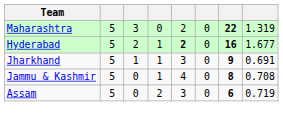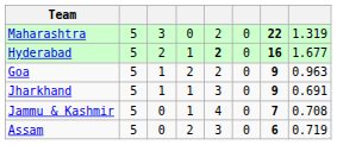 <table class="wikitable" style="text-align:center">
 <tr>
 <th style="width:120px">Team</th>
 <th style="width:25px"></th>
 <th style="width:25px"></th>
 <th style="width:25px"></th>
 <th style="width:25px"></th>
 <th style="width:25px"></th>
 <th style="width:25px"></th>
 <th style="width:40px;"></th>
 </tr>
 <tr style="background:#cfc;">
 <td style="text-align:left"><a href='#'>Maharashtra</a></td>
 <td>5</td>
 <td>3</td>
 <td>0</td>
 <td>2</td>
 <td>0</td>
 <td><strong>22</strong></td>
 <td>1.319</td>
 </tr>
 <tr style="background:#cfc;">
 <td style="text-align:left"><a href='#'>Hyderabad</a></td>
 <td>5</td>
 <td>2</td>
 <td>1</td>
 <td><strong>2</strong></td>
 <td>0</td>
 <td><strong>16</strong></td>
 <td>1.677</td>
 </tr>
 <tr>
+<td style="text-align:left"><a href='#'>Goa</a></td>
+<td>5</td>
+<td>1</td>
+<td>2</td>
+<td>2</td>
+<td>0</td>
+<td><strong>9</strong></td>
+<td>0.963</td>
+</tr>
+<tr>
 <td style="text-align:left"><a href='#'>Jharkhand</a></td>
 <td>5</td>
 <td>1</td>
 <td>1</td>
 <td>3</td>
 <td>0</td>
 <td><strong>9</strong></td>
 <td>0.691</td>
 </tr>
 <tr>
 <td style="text-align:left"><a href='#'>Jammu & Kashmir</a></td>
 <td>5</td>
 <td>0</td>
 <td>1</td>
 <td>4</td>
 <td>0</td>
-<td><strong>8</strong></td>
+<td><strong>7</strong></td>
 <td>0.708</td>
 </tr>
 <tr>
 <td style="text-align:left"><a href='#'>Assam</a></td>
 <td>5</td>
 <td>0</td>
 <td>2</td>
 <td>3</td>
 <td>0</td>
 <td><strong>6</strong></td>
 <td>0.719</td>
 </tr>
 </table>
